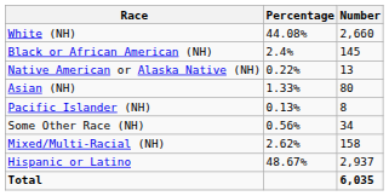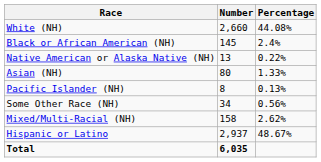 <table class="wikitable">
 <tr>
 <th>Race</th>
+<th>Number</th>
 <th>Percentage</th>
-<th>Number</th>
 </tr>
 <tr>
 <td><a href='#'>White</a> (NH)</td>
+<td>2,660</td>
 <td>44.08%</td>
-<td>2,660</td>
 </tr>
 <tr>
 <td><a href='#'>Black or African American</a> (NH)</td>
+<td>145</td>
 <td>2.4%</td>
-<td>145</td>
 </tr>
 <tr>
 <td><a href='#'>Native American</a> or <a href='#'>Alaska Native</a> (NH)</td>
+<td>13</td>
 <td>0.22%</td>
-<td>13</td>
 </tr>
 <tr>
 <td><a href='#'>Asian</a> (NH)</td>
+<td>80</td>
 <td>1.33%</td>
-<td>80</td>
 </tr>
 <tr>
 <td><a href='#'>Pacific Islander</a> (NH)</td>
+<td>8</td>
 <td>0.13%</td>
-<td>8</td>
 </tr>
 <tr>
 <td>Some Other Race (NH)</td>
+<td>34</td>
 <td>0.56%</td>
-<td>34</td>
 </tr>
 <tr>
 <td><a href='#'>Mixed/Multi-Racial</a> (NH)</td>
+<td>158</td>
 <td>2.62%</td>
-<td>158</td>
 </tr>
 <tr>
 <td><a href='#'>Hispanic or Latino</a></td>
+<td>2,937</td>
 <td>48.67%</td>
-<td>2,937</td>
 </tr>
 <tr>
 <td><strong>Total</strong></td>
+<td><strong>6,035</strong></td>
 <td></td>
-<td><strong>6,035</strong></td>
 </tr>
 </table>
